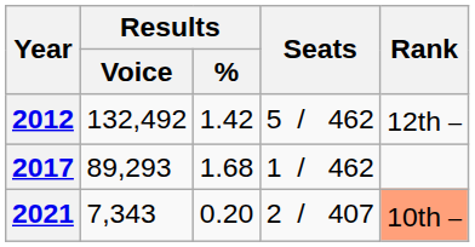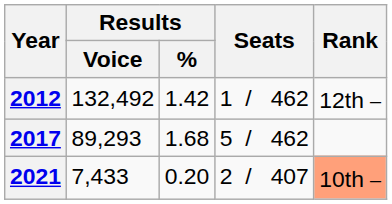 <table class="wikitable">
 <tr>
 <th rowspan="2">Year</th>
 <th colspan="2">Results</th>
 <th rowspan="2">Seats</th>
 <th rowspan="2">Rank</th>
 </tr>
 <tr>
 <th>Voice</th>
 <th>%</th>
 </tr>
 <tr>
 <th><a href='#'>2012</a></th>
 <td>132,492</td>
 <td>1.42</td>
-<td>5  /   462</td>
+<td>1  /   462</td>
 <td><abbr>12th <sup>_</sup></abbr></td>
 </tr>
 <tr>
 <th><a href='#'>2017</a></th>
 <td>89,293</td>
 <td>1.68</td>
-<td>1  /   462</td>
+<td>5  /   462</td>
 <td></td>
 </tr>
 <tr>
 <th><a href='#'>2021</a></th>
-<td>7,343</td>
+<td>7,433</td>
 <td>0.20</td>
 <td>2  /   407</td>
 <td style="background: lightsalmon;"><abbr>10th <sup>_</sup></abbr></td>
 </tr>
 </table>
